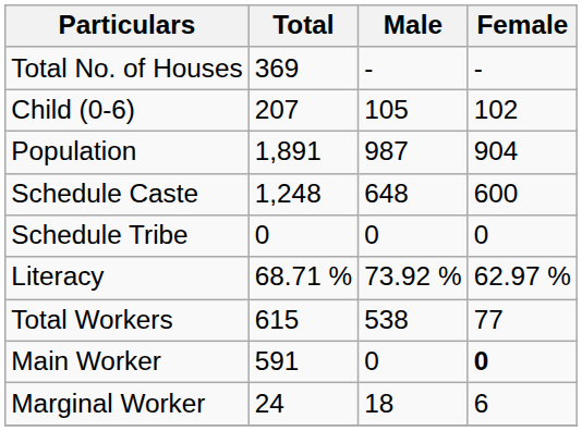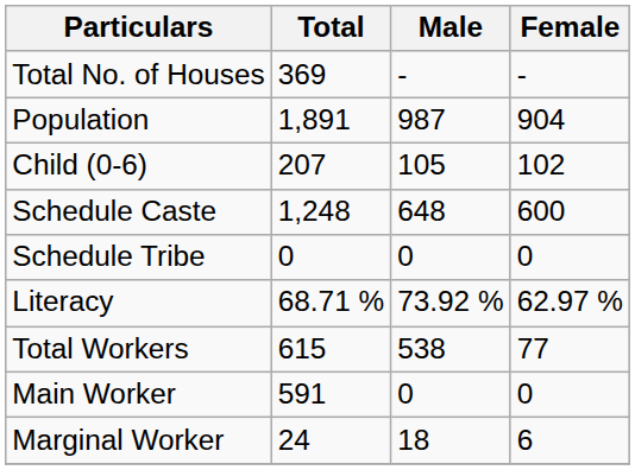 <table class="wikitable sortable">
 <tr>
 <th>Particulars</th>
 <th>Total</th>
 <th>Male</th>
 <th>Female</th>
 </tr>
 <tr>
 <td>Total No. of Houses</td>
 <td>369</td>
 <td>-</td>
 <td>-</td>
 </tr>
 <tr>
+<td>Population</td>
+<td>1,891</td>
+<td>987</td>
+<td>904</td>
+</tr>
+<tr>
 <td>Child (0-6)</td>
 <td>207</td>
 <td>105</td>
 <td>102</td>
-</tr>
-<tr>
-<td>Population</td>
-<td>1,891</td>
-<td>987</td>
-<td>904</td>
 </tr>
 <tr>
 <td>Schedule Caste</td>
 <td>1,248</td>
 <td>648</td>
 <td>600</td>
 </tr>
 <tr>
 <td>Schedule Tribe</td>
 <td>0</td>
 <td>0</td>
 <td>0</td>
 </tr>
 <tr>
 <td>Literacy</td>
 <td>68.71 %</td>
 <td>73.92 %</td>
 <td>62.97 %</td>
 </tr>
 <tr>
 <td>Total Workers</td>
 <td>615</td>
 <td>538</td>
 <td>77</td>
 </tr>
 <tr>
 <td>Main Worker</td>
 <td>591</td>
 <td>0</td>
-<td><strong>0</strong></td>
+<td>0</td>
 </tr>
 <tr>
 <td>Marginal Worker</td>
 <td>24</td>
 <td>18</td>
 <td>6</td>
 </tr>
 <tr>
 </tr>
 </table>
